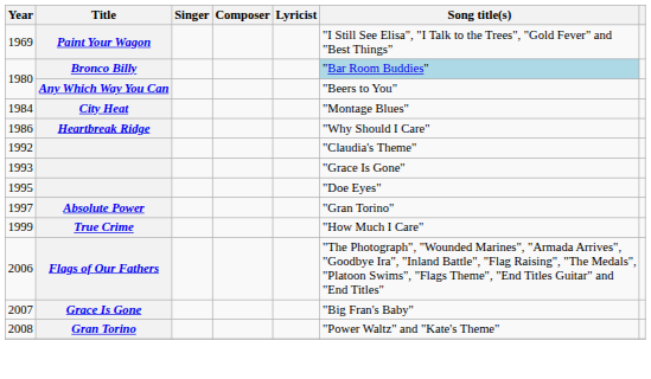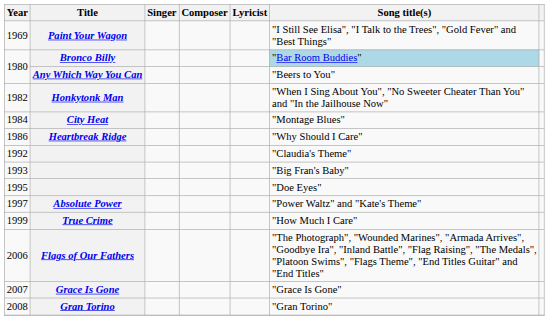 <table class="wikitable sortable plainrowheaders">
 <tr>
 <th>Year</th>
 <th>Title</th>
 <th>Singer</th>
 <th>Composer</th>
 <th>Lyricist</th>
 <th>Song title(s)</th>
 <th></th>
 </tr>
 <tr>
 <td>1969</td>
 <th scope=row><em><a href='#'>Paint Your Wagon</a></em></th>
 <td></td>
 <td></td>
 <td></td>
 <td>"I Still See Elisa", "I Talk to the Trees", "Gold Fever" and<br>"Best Things"</td>
 <td style="text-align:center;"></td>
 </tr>
 <tr>
 <td rowspan="2">1980</td>
 <th scope=row><em><a href='#'>Bronco Billy</a></em></th>
 <td></td>
 <td></td>
 <td></td>
 <td style="background: lightblue;">"<a href='#'>Bar Room Buddies</a>"</td>
 <td style="text-align:center;"></td>
 </tr>
 <tr>
 <th scope=row><em><a href='#'>Any Which Way You Can</a></em></th>
 <td></td>
 <td></td>
 <td></td>
 <td>"Beers to You"</td>
 <td style="text-align:center;"></td>
 </tr>
 <tr>
+<td>1982</td>
+<th scope=row><em><a href='#'>Honkytonk Man</a></em></th>
+<td></td>
+<td></td>
+<td></td>
+<td>"When I Sing About You", "No Sweeter Cheater Than You"<br>and "In the Jailhouse Now"</td>
+<td style="text-align:center;"></td>
+</tr>
+<tr>
 <td>1984</td>
 <th scope=row><em><a href='#'>City Heat</a></em></th>
 <td></td>
 <td></td>
 <td></td>
 <td>"Montage Blues"</td>
 <td style="text-align:center;"></td>
 </tr>
 <tr>
 <td>1986</td>
 <th scope=row><em><a href='#'>Heartbreak Ridge</a></em></th>
 <td></td>
 <td></td>
 <td></td>
 <td>"Why Should I Care"</td>
 <td style="text-align:center;"></td>
 </tr>
 <tr>
 <td>1992</td>
 <th scope=row><em></em></th>
 <td></td>
 <td></td>
 <td></td>
 <td>"Claudia's Theme"</td>
 <td style="text-align:center;"></td>
 </tr>
 <tr>
 <td>1993</td>
 <th scope=row><em></em></th>
 <td></td>
 <td></td>
 <td></td>
-<td>"Grace Is Gone"</td>
+<td>"Big Fran's Baby"</td>
 <td style="text-align:center;"></td>
 </tr>
 <tr>
 <td>1995</td>
 <th scope=row><em></em></th>
 <td></td>
 <td></td>
 <td></td>
 <td>"Doe Eyes"</td>
 <td style="text-align:center;"></td>
 </tr>
 <tr>
 <td>1997</td>
 <th scope=row><em><a href='#'>Absolute Power</a></em></th>
 <td></td>
 <td></td>
 <td></td>
-<td>"Gran Torino"</td>
+<td>"Power Waltz" and "Kate's Theme"</td>
 <td style="text-align:center;"></td>
 </tr>
 <tr>
 <td>1999</td>
 <th scope=row><em><a href='#'>True Crime</a></em></th>
 <td></td>
 <td></td>
 <td></td>
 <td>"How Much I Care"</td>
 <td style="text-align:center;"></td>
 </tr>
 <tr>
 <td>2006</td>
 <th scope=row><em><a href='#'>Flags of Our Fathers</a></em></th>
 <td></td>
 <td></td>
 <td></td>
 <td>"The Photograph", "Wounded Marines", "Armada Arrives",<br>"Goodbye Ira", "Inland Battle", "Flag Raising", "The Medals",<br>"Platoon Swims", "Flags Theme", "End Titles Guitar" and<br>"End Titles"</td>
 <td style="text-align:center;"></td>
 </tr>
 <tr>
 <td>2007</td>
 <th scope=row><em><a href='#'>Grace Is Gone</a></em></th>
 <td></td>
 <td></td>
 <td></td>
-<td>"Big Fran's Baby"</td>
+<td>"Grace Is Gone"</td>
 <td style="text-align:center;"></td>
 </tr>
 <tr>
 <td>2008</td>
 <th scope=row><em><a href='#'>Gran Torino</a></em></th>
 <td></td>
 <td></td>
 <td></td>
-<td>"Power Waltz" and "Kate's Theme"</td>
+<td>"Gran Torino"</td>
 <td style="text-align:center;"></td>
 </tr>
 <tr>
 </tr>
 </table>
